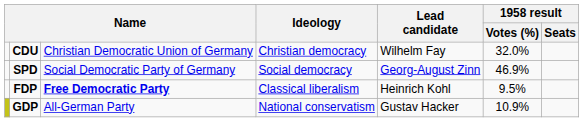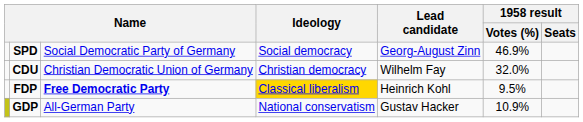 <table class="wikitable">
 <tr>
 <th rowspan=2 colspan=3>Name</th>
 <th rowspan=2>Ideology</th>
 <th rowspan=2>Lead<br>candidate</th>
 <th colspan=2>1958 result</th>
 </tr>
 <tr>
 <th>Votes (%)</th>
 <th>Seats</th>
 </tr>
 <tr>
 <td bgcolor=></td>
+<td align=center><strong>SPD</strong></td>
+<td><a href='#'>Social Democratic Party of Germany</a><br></td>
+<td><a href='#'>Social democracy</a></td>
+<td><a href='#'>Georg-August Zinn</a></td>
+<td align=center>46.9%</td>
+<td></td>
+</tr>
+<tr>
+<td bgcolor=></td>
 <td align=center><strong>CDU</strong></td>
 <td><a href='#'>Christian Democratic Union of Germany</a><br></td>
 <td><a href='#'>Christian democracy</a></td>
 <td>Wilhelm Fay</td>
 <td align=center>32.0%</td>
 <td></td>
 </tr>
 <tr>
 <td bgcolor=></td>
-<td align=center><strong>SPD</strong></td>
-<td><a href='#'>Social Democratic Party of Germany</a><br></td>
-<td><a href='#'>Social democracy</a></td>
-<td><a href='#'>Georg-August Zinn</a></td>
-<td align=center>46.9%</td>
-<td></td>
-</tr>
-<tr>
-<td bgcolor=></td>
 <td align=center><strong>FDP</strong></td>
 <td><strong><a href='#'>Free Democratic Party</a><br></strong></td>
-<td><a href='#'>Classical liberalism</a></td>
+<td style="background: gold;"><a href='#'>Classical liberalism</a></td>
 <td>Heinrich Kohl</td>
 <td align=center>9.5%</td>
 <td></td>
 </tr>
 <tr>
 <td bgcolor=#C3C318></td>
 <td align=center><strong>GDP</strong></td>
 <td><a href='#'>All-German Party</a><br></td>
 <td><a href='#'>National conservatism</a></td>
 <td>Gustav Hacker</td>
 <td align=center>10.9%</td>
 <td></td>
 </tr>
 </table>
